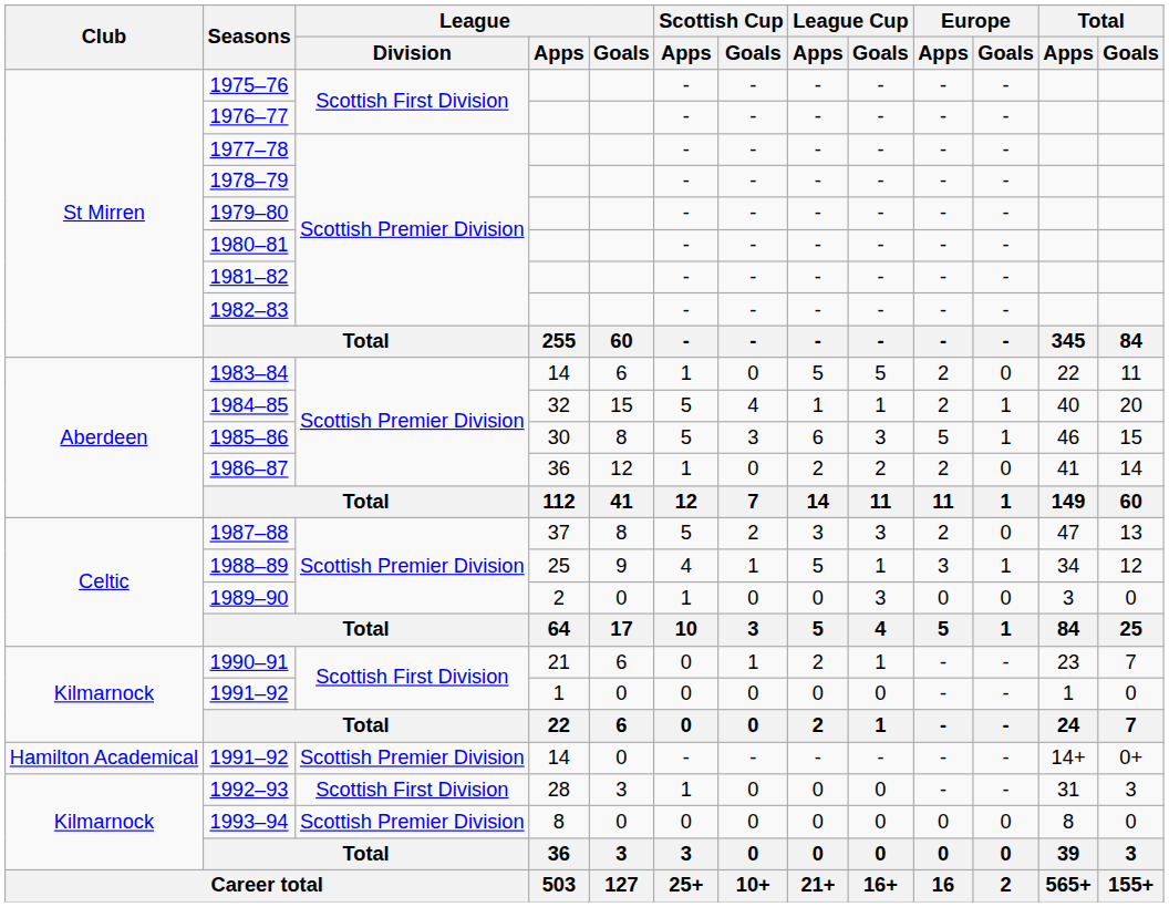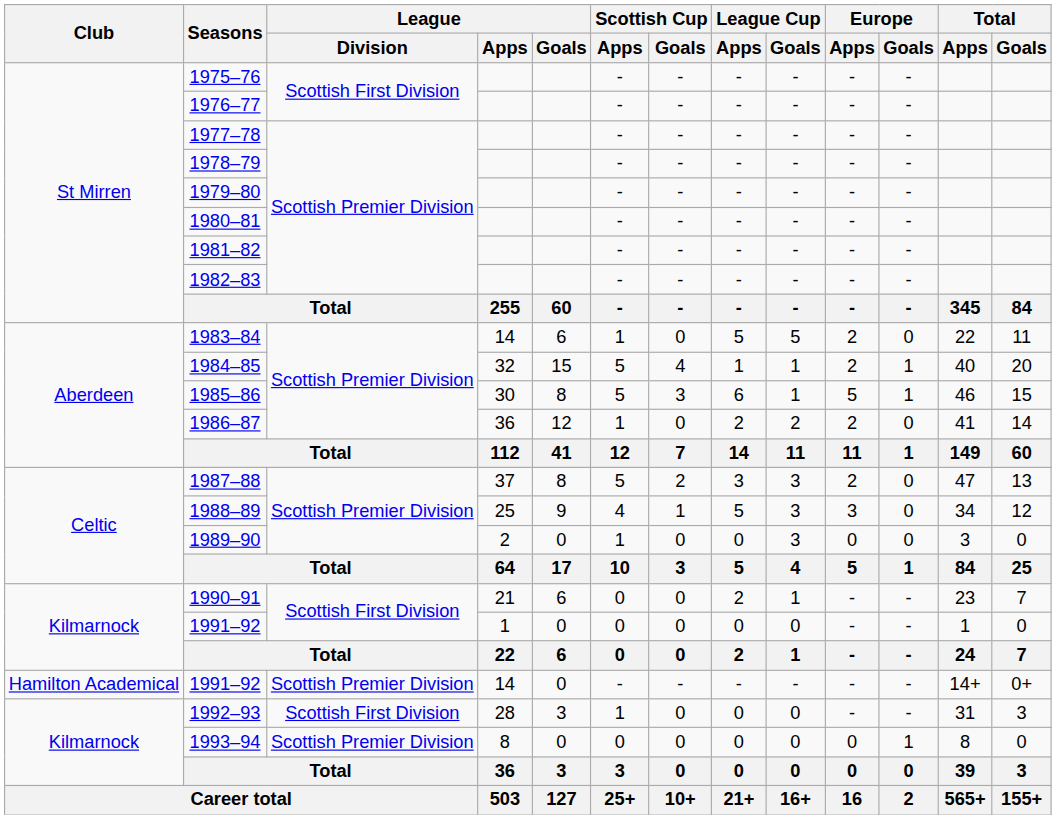 <table class="wikitable" style="text-align:center">
 <tr>
 <th rowspan="2">Club</th>
 <th rowspan="2">Seasons</th>
 <th colspan="3">League</th>
 <th colspan="2">Scottish Cup</th>
 <th colspan="2">League Cup</th>
 <th colspan="2">Europe</th>
 <th colspan="2">Total</th>
 </tr>
 <tr>
 <th>Division</th>
 <th>Apps</th>
 <th>Goals</th>
 <th>Apps</th>
 <th>Goals</th>
 <th>Apps</th>
 <th>Goals</th>
 <th>Apps</th>
 <th>Goals</th>
 <th>Apps</th>
 <th>Goals</th>
 </tr>
 <tr>
 <td rowspan="9"><a href='#'>St Mirren</a></td>
 <td><a href='#'>1975–76</a></td>
 <td rowspan=2><a href='#'>Scottish First Division</a></td>
 <td></td>
 <td></td>
 <td>-</td>
 <td>-</td>
 <td>-</td>
 <td>-</td>
 <td>-</td>
 <td>-</td>
 <td></td>
 <td></td>
 </tr>
 <tr>
 <td><a href='#'>1976–77</a></td>
 <td></td>
 <td></td>
 <td>-</td>
 <td>-</td>
 <td>-</td>
 <td>-</td>
 <td>-</td>
 <td>-</td>
 <td></td>
 <td></td>
 </tr>
 <tr>
 <td><a href='#'>1977–78</a></td>
 <td rowspan="6"><a href='#'>Scottish Premier Division</a></td>
 <td></td>
 <td></td>
 <td>-</td>
 <td>-</td>
 <td>-</td>
 <td>-</td>
 <td>-</td>
 <td>-</td>
 <td></td>
 <td></td>
 </tr>
 <tr>
 <td><a href='#'>1978–79</a></td>
 <td></td>
 <td></td>
 <td>-</td>
 <td>-</td>
 <td>-</td>
 <td>-</td>
 <td>-</td>
 <td>-</td>
 <td></td>
 <td></td>
 </tr>
 <tr>
 <td><a href='#'>1979–80</a></td>
 <td></td>
 <td></td>
 <td>-</td>
 <td>-</td>
 <td>-</td>
 <td>-</td>
 <td>-</td>
 <td>-</td>
 <td></td>
 <td></td>
 </tr>
 <tr>
 <td><a href='#'>1980–81</a></td>
 <td></td>
 <td></td>
 <td>-</td>
 <td>-</td>
 <td>-</td>
 <td>-</td>
 <td>-</td>
 <td>-</td>
 <td></td>
 <td></td>
 </tr>
 <tr>
 <td><a href='#'>1981–82</a></td>
 <td></td>
 <td></td>
 <td>-</td>
 <td>-</td>
 <td>-</td>
 <td>-</td>
 <td>-</td>
 <td>-</td>
 <td></td>
 <td></td>
 </tr>
 <tr>
 <td><a href='#'>1982–83</a></td>
 <td></td>
 <td></td>
 <td>-</td>
 <td>-</td>
 <td>-</td>
 <td>-</td>
 <td>-</td>
 <td>-</td>
 <td></td>
 <td></td>
 </tr>
 <tr>
 <th colspan="2">Total</th>
 <th>255</th>
 <th>60</th>
 <th>-</th>
 <th>-</th>
 <th>-</th>
 <th>-</th>
 <th>-</th>
 <th>-</th>
 <th>345</th>
 <th>84</th>
 </tr>
 <tr>
 <td rowspan="5"><a href='#'>Aberdeen</a></td>
 <td><a href='#'>1983–84</a></td>
 <td rowspan="4"><a href='#'>Scottish Premier Division</a></td>
 <td>14</td>
 <td>6</td>
 <td>1</td>
 <td>0</td>
 <td>5</td>
 <td>5</td>
 <td>2</td>
 <td>0</td>
 <td>22</td>
 <td>11</td>
 </tr>
 <tr>
 <td><a href='#'>1984–85</a></td>
 <td>32</td>
 <td>15</td>
 <td>5</td>
 <td>4</td>
 <td>1</td>
 <td>1</td>
 <td>2</td>
 <td>1</td>
 <td>40</td>
 <td>20</td>
 </tr>
 <tr>
 <td><a href='#'>1985–86</a></td>
 <td>30</td>
 <td>8</td>
 <td>5</td>
 <td>3</td>
 <td>6</td>
-<td>3</td>
+<td>1</td>
 <td>5</td>
 <td>1</td>
 <td>46</td>
 <td>15</td>
 </tr>
 <tr>
 <td><a href='#'>1986–87</a></td>
 <td>36</td>
 <td>12</td>
 <td>1</td>
 <td>0</td>
 <td>2</td>
 <td>2</td>
 <td>2</td>
 <td>0</td>
 <td>41</td>
 <td>14</td>
 </tr>
 <tr>
 <th colspan="2">Total</th>
 <th>112</th>
 <th>41</th>
 <th>12</th>
 <th>7</th>
 <th>14</th>
 <th>11</th>
 <th>11</th>
 <th>1</th>
 <th>149</th>
 <th>60</th>
 </tr>
 <tr>
 <td rowspan="4"><a href='#'>Celtic</a></td>
 <td><a href='#'>1987–88</a></td>
 <td rowspan="3"><a href='#'>Scottish Premier Division</a></td>
 <td>37</td>
 <td>8</td>
 <td>5</td>
 <td>2</td>
 <td>3</td>
 <td>3</td>
 <td>2</td>
 <td>0</td>
 <td>47</td>
 <td>13</td>
 </tr>
 <tr>
 <td><a href='#'>1988–89</a></td>
 <td>25</td>
 <td>9</td>
 <td>4</td>
 <td>1</td>
 <td>5</td>
-<td>1</td>
 <td>3</td>
-<td>1</td>
+<td>3</td>
+<td>0</td>
 <td>34</td>
 <td>12</td>
 </tr>
 <tr>
 <td><a href='#'>1989–90</a></td>
 <td>2</td>
 <td>0</td>
 <td>1</td>
 <td>0</td>
 <td>0</td>
 <td>3</td>
 <td>0</td>
 <td>0</td>
 <td>3</td>
 <td>0</td>
 </tr>
 <tr>
 <th colspan="2">Total</th>
 <th>64</th>
 <th>17</th>
 <th>10</th>
 <th>3</th>
 <th>5</th>
 <th>4</th>
 <th>5</th>
 <th>1</th>
 <th>84</th>
 <th>25</th>
 </tr>
 <tr>
 <td rowspan="3"><a href='#'>Kilmarnock</a></td>
 <td><a href='#'>1990–91</a></td>
 <td rowspan="2"><a href='#'>Scottish First Division</a></td>
 <td>21</td>
 <td>6</td>
 <td>0</td>
-<td>1</td>
+<td>0</td>
 <td>2</td>
 <td>1</td>
 <td>-</td>
 <td>-</td>
 <td>23</td>
 <td>7</td>
 </tr>
 <tr>
 <td><a href='#'>1991–92</a></td>
 <td>1</td>
 <td>0</td>
 <td>0</td>
 <td>0</td>
 <td>0</td>
 <td>0</td>
 <td>-</td>
 <td>-</td>
 <td>1</td>
 <td>0</td>
 </tr>
 <tr>
 <th colspan="2">Total</th>
 <th>22</th>
 <th>6</th>
 <th>0</th>
 <th>0</th>
 <th>2</th>
 <th>1</th>
 <th>-</th>
 <th>-</th>
 <th>24</th>
 <th>7</th>
 </tr>
 <tr>
 <td><a href='#'>Hamilton Academical</a></td>
 <td><a href='#'>1991–92</a></td>
 <td><a href='#'>Scottish Premier Division</a></td>
 <td>14</td>
 <td>0</td>
 <td>-</td>
 <td>-</td>
 <td>-</td>
 <td>-</td>
 <td>-</td>
 <td>-</td>
 <td>14+</td>
 <td>0+</td>
 </tr>
 <tr>
 <td rowspan="3"><a href='#'>Kilmarnock</a></td>
 <td><a href='#'>1992–93</a></td>
 <td><a href='#'>Scottish First Division</a></td>
 <td>28</td>
 <td>3</td>
 <td>1</td>
 <td>0</td>
 <td>0</td>
 <td>0</td>
 <td>-</td>
 <td>-</td>
 <td>31</td>
 <td>3</td>
 </tr>
 <tr>
 <td><a href='#'>1993–94</a></td>
 <td><a href='#'>Scottish Premier Division</a></td>
 <td>8</td>
 <td>0</td>
 <td>0</td>
 <td>0</td>
 <td>0</td>
 <td>0</td>
 <td>0</td>
-<td>0</td>
+<td>1</td>
 <td>8</td>
 <td>0</td>
 </tr>
 <tr>
 <th colspan="2">Total</th>
 <th>36</th>
 <th>3</th>
 <th>3</th>
 <th>0</th>
 <th>0</th>
 <th>0</th>
 <th>0</th>
 <th>0</th>
 <th>39</th>
 <th>3</th>
 </tr>
 <tr>
 <th colspan="3">Career total</th>
 <th>503</th>
 <th>127</th>
 <th>25+</th>
 <th>10+</th>
 <th>21+</th>
 <th>16+</th>
 <th>16</th>
 <th>2</th>
 <th>565+</th>
 <th>155+</th>
 </tr>
 </table>
